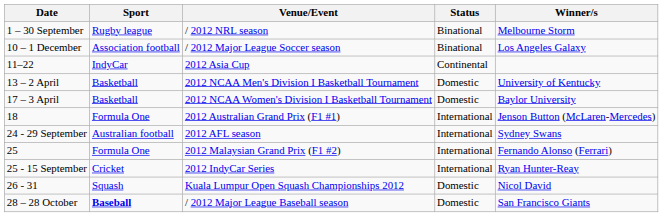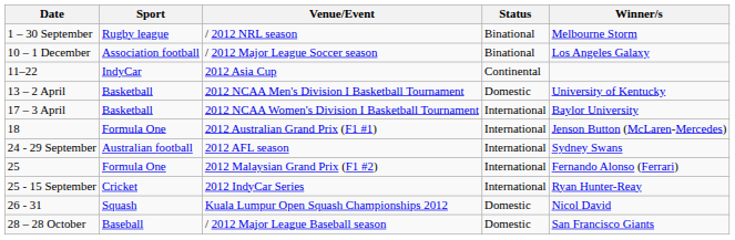 <table class="wikitable sortable">
 <tr>
 <th>Date</th>
 <th>Sport</th>
 <th>Venue/Event</th>
 <th>Status</th>
 <th>Winner/s</th>
 </tr>
 <tr>
 <td>1 – 30 September</td>
 <td><a href='#'>Rugby league</a></td>
 <td>/ <a href='#'>2012 NRL season</a></td>
 <td>Binational</td>
 <td> <a href='#'>Melbourne Storm</a></td>
 </tr>
 <tr>
 <td>10 – 1 December</td>
 <td><a href='#'>Association football</a></td>
 <td>/ <a href='#'>2012 Major League Soccer season</a></td>
 <td>Binational</td>
 <td> <a href='#'>Los Angeles Galaxy</a></td>
 </tr>
 <tr>
 <td>11–22</td>
 <td><a href='#'>IndyCar</a></td>
 <td> <a href='#'>2012 Asia Cup</a></td>
 <td>Continental</td>
 <td></td>
 </tr>
 <tr>
 <td>13 – 2 April</td>
 <td><a href='#'>Basketball</a></td>
 <td> <a href='#'>2012 NCAA Men's Division I Basketball Tournament</a></td>
 <td>Domestic</td>
 <td> <a href='#'>University of Kentucky</a></td>
 </tr>
 <tr>
 <td>17 – 3 April</td>
 <td><a href='#'>Basketball</a></td>
 <td> <a href='#'>2012 NCAA Women's Division I Basketball Tournament</a></td>
-<td>Domestic</td>
+<td>International</td>
 <td> <a href='#'>Baylor University</a></td>
 </tr>
 <tr>
 <td>18</td>
 <td><a href='#'>Formula One</a></td>
 <td> <a href='#'>2012 Australian Grand Prix</a> (<a href='#'>F1 #1</a>)</td>
 <td>International</td>
 <td> <a href='#'>Jenson Button</a> (<a href='#'>McLaren</a>-<a href='#'>Mercedes</a>)</td>
 </tr>
 <tr>
 <td>24 - 29 September</td>
 <td><a href='#'>Australian football</a></td>
 <td> <a href='#'>2012 AFL season</a></td>
 <td>International</td>
 <td><a href='#'>Sydney Swans</a></td>
 </tr>
 <tr>
 <td>25</td>
 <td><a href='#'>Formula One</a></td>
 <td> <a href='#'>2012 Malaysian Grand Prix</a> (<a href='#'>F1 #2</a>)</td>
 <td>International</td>
 <td> <a href='#'>Fernando Alonso</a> (<a href='#'>Ferrari</a>)</td>
 </tr>
 <tr>
 <td>25 - 15 September</td>
 <td><a href='#'>Cricket</a></td>
 <td> <a href='#'>2012 IndyCar Series</a></td>
 <td>International</td>
 <td> <a href='#'>Ryan Hunter-Reay</a></td>
 </tr>
 <tr>
 <td>26 - 31</td>
 <td><a href='#'>Squash</a></td>
 <td> <a href='#'>Kuala Lumpur Open Squash Championships 2012</a></td>
 <td>Domestic</td>
 <td> <a href='#'>Nicol David</a></td>
 </tr>
 <tr>
 <td>28 – 28 October</td>
-<td><strong><a href='#'>Baseball</a></strong></td>
+<td><a href='#'>Baseball</a></td>
 <td>/ <a href='#'>2012 Major League Baseball season</a></td>
 <td>Domestic</td>
 <td> <a href='#'>San Francisco Giants</a></td>
 </tr>
 </table>
